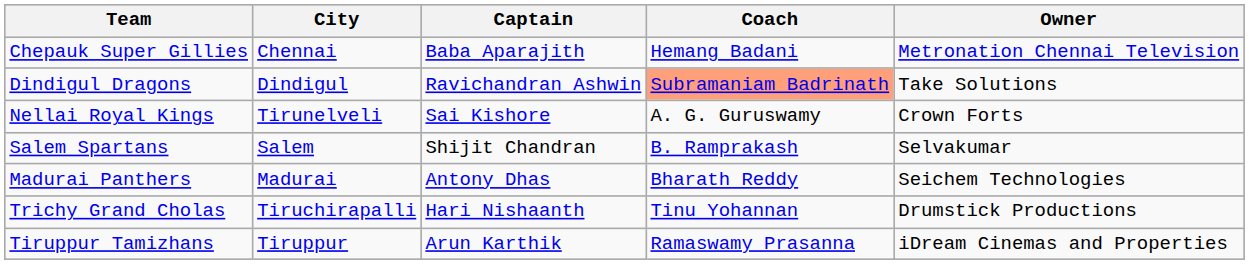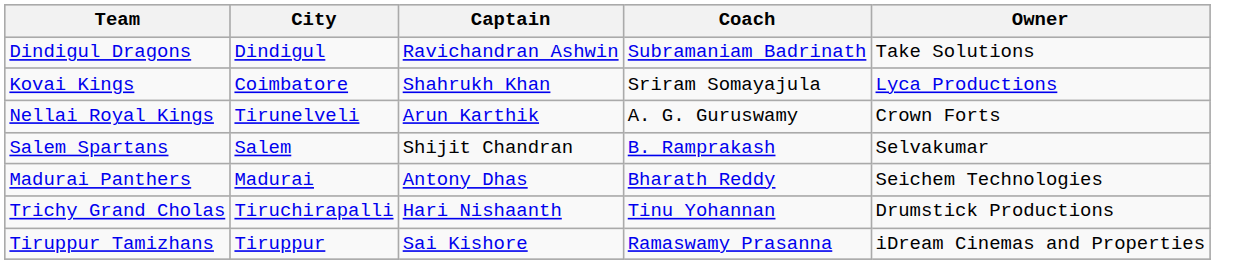 <table class="wikitable sortable" style="font-size:90%;">
 <tr>
 <th>Team</th>
 <th>City</th>
 <th>Captain</th>
 <th>Coach</th>
 <th>Owner</th>
 </tr>
 <tr>
-<td><a href='#'>Chepauk Super Gillies</a></td>
-<td><a href='#'>Chennai</a></td>
-<td><a href='#'>Baba Aparajith</a></td>
-<td><a href='#'>Hemang Badani</a></td>
-<td><a href='#'>Metronation Chennai Television</a></td>
-</tr>
-<tr>
 <td><a href='#'>Dindigul Dragons</a></td>
 <td><a href='#'>Dindigul</a></td>
 <td><a href='#'>Ravichandran Ashwin</a></td>
-<td style="background: lightsalmon;"><a href='#'>Subramaniam Badrinath</a></td>
+<td><a href='#'>Subramaniam Badrinath</a></td>
 <td>Take Solutions</td>
+</tr>
+<tr>
+<td><a href='#'>Kovai Kings</a></td>
+<td><a href='#'>Coimbatore</a></td>
+<td><a href='#'>Shahrukh Khan</a></td>
+<td>Sriram Somayajula</td>
+<td><a href='#'>Lyca Productions</a></td>
 </tr>
 <tr>
 <td><a href='#'>Nellai Royal Kings</a></td>
 <td><a href='#'>Tirunelveli</a></td>
-<td><a href='#'>Sai Kishore</a></td>
+<td><a href='#'>Arun Karthik</a></td>
 <td>A. G. Guruswamy</td>
 <td>Crown Forts</td>
 </tr>
 <tr>
 <td><a href='#'>Salem Spartans</a></td>
 <td><a href='#'>Salem</a></td>
 <td>Shijit Chandran</td>
 <td><a href='#'>B. Ramprakash</a></td>
 <td>Selvakumar</td>
 </tr>
 <tr>
 <td><a href='#'>Madurai Panthers</a></td>
 <td><a href='#'>Madurai</a></td>
 <td><a href='#'>Antony Dhas</a></td>
 <td><a href='#'>Bharath Reddy</a></td>
 <td>Seichem Technologies</td>
 </tr>
 <tr>
 <td><a href='#'>Trichy Grand Cholas</a></td>
 <td><a href='#'>Tiruchirapalli</a></td>
 <td><a href='#'>Hari Nishaanth</a></td>
 <td><a href='#'>Tinu Yohannan</a></td>
 <td>Drumstick Productions</td>
 </tr>
 <tr>
 <td><a href='#'>Tiruppur Tamizhans</a></td>
 <td><a href='#'>Tiruppur</a></td>
-<td><a href='#'>Arun Karthik</a></td>
+<td><a href='#'>Sai Kishore</a></td>
 <td><a href='#'>Ramaswamy Prasanna</a></td>
 <td>iDream Cinemas and Properties</td>
 </tr>
 </table>
